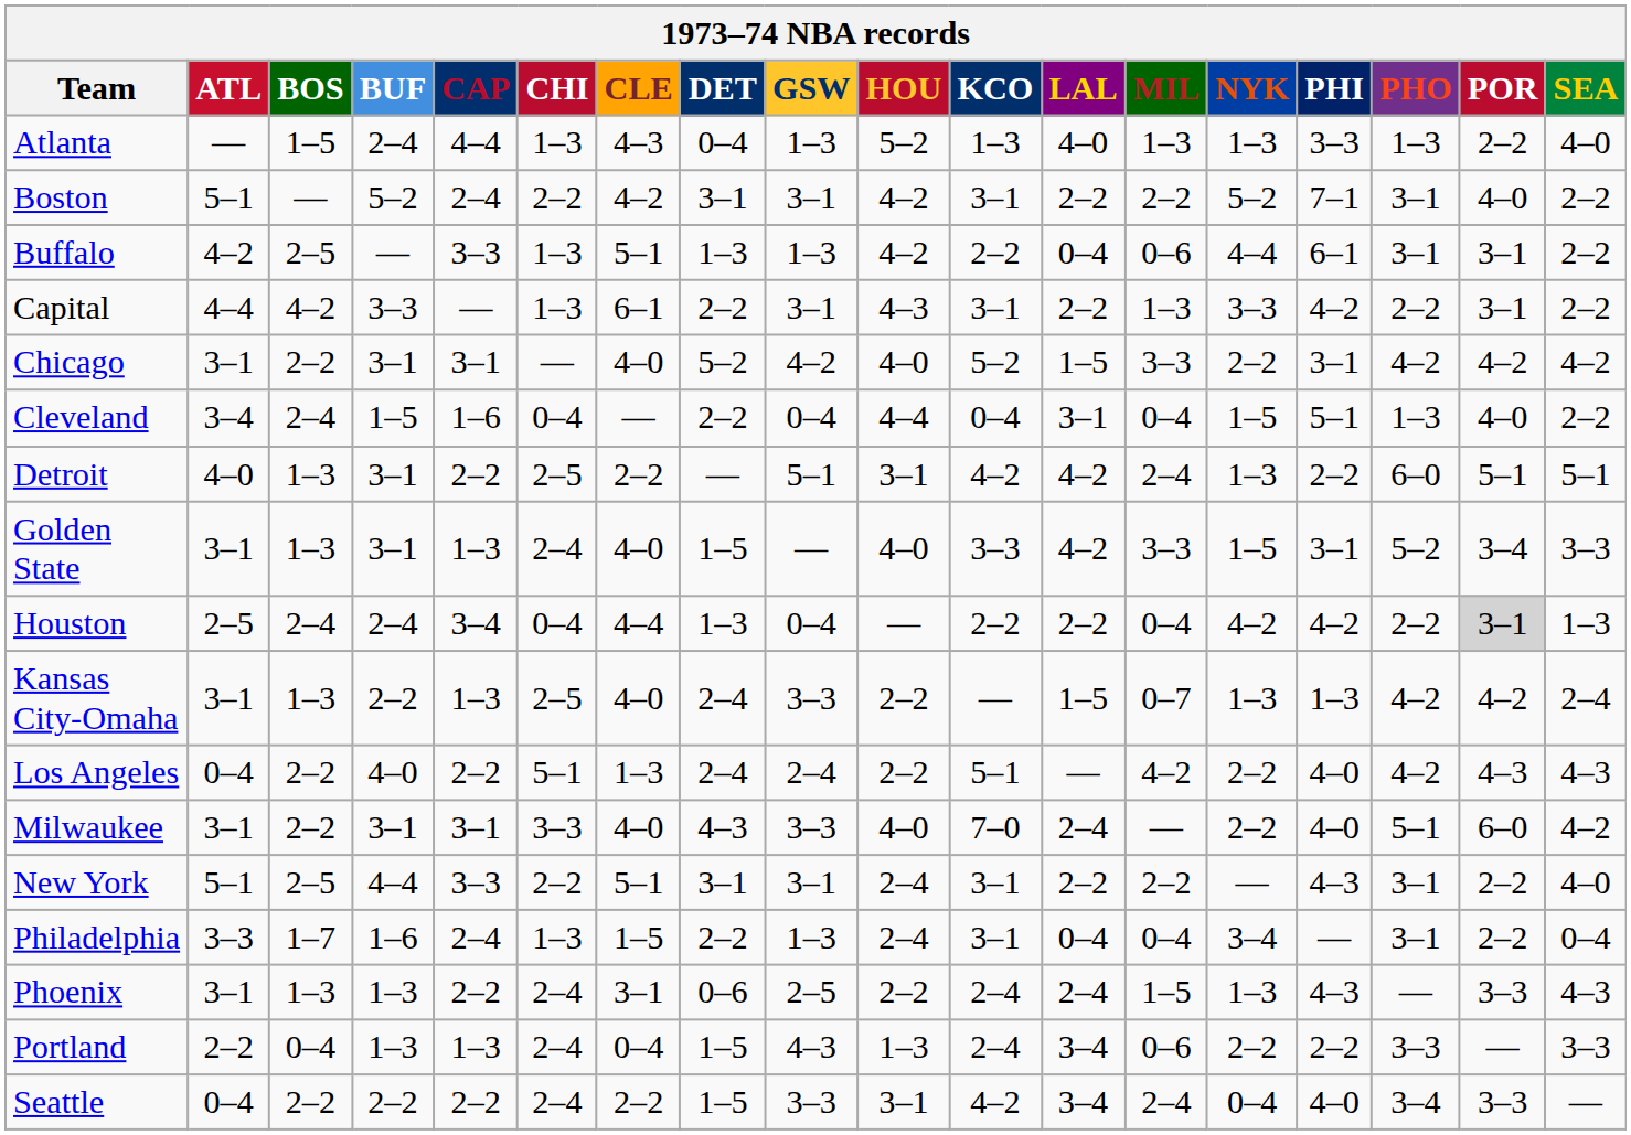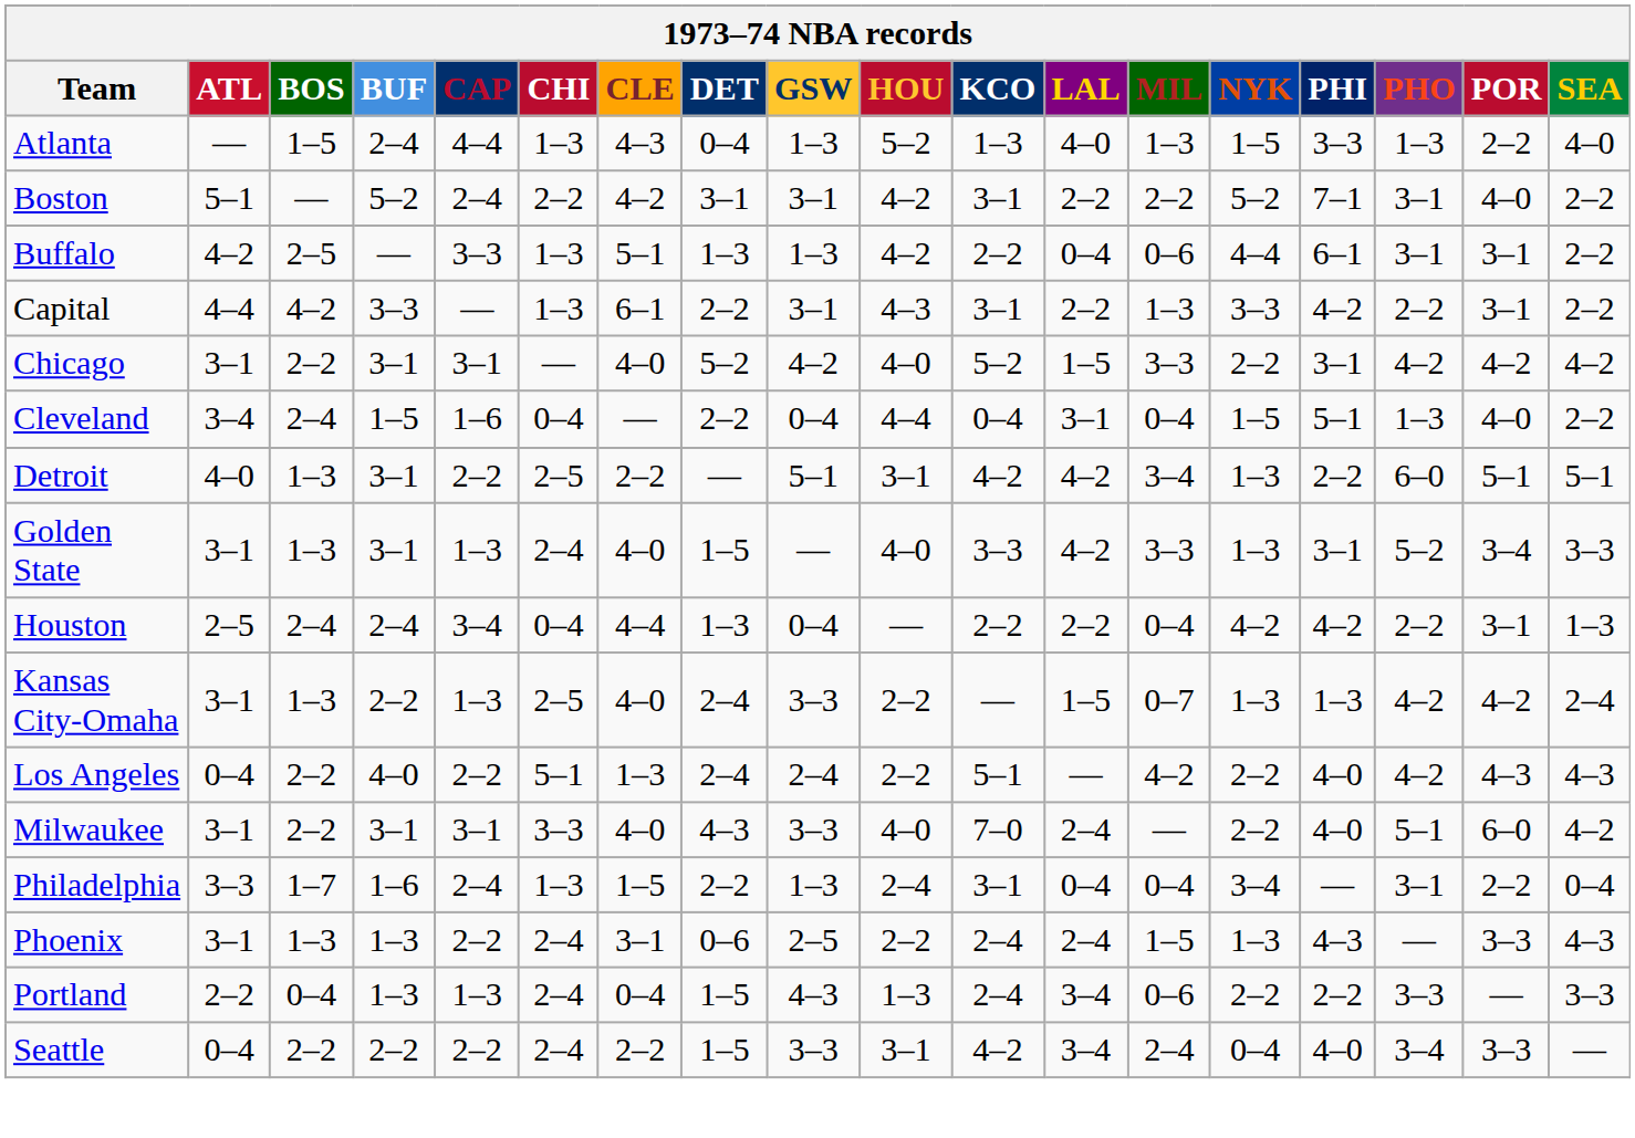 <table class="wikitable" style="font-size:95%; text-align:center;">
 <tr>
 <th colspan=18>1973–74 NBA records</th>
 </tr>
 <tr>
 <th width=100>Team</th>
 <th style="background:#C90F2E;color:#FFFFFF;width=35">ATL</th>
 <th style="background:#006400;color:#FFFFFF;width=35">BOS</th>
 <th style="background:#428FDF;color:#FFFFFF;width=35">BUF</th>
 <th style="background:#012F6D;color:#BA0C2F;width=35">CAP</th>
 <th style="background:#BA0C2F;color:#FFFFFF;width=35">CHI</th>
 <th style="background:#FFA402;color:#77222F;width=35">CLE</th>
 <th style="background:#012F6B;color:#FFFFFF;width=35">DET</th>
 <th style="background:#FFC62C;color:#012F6B;width=35">GSW</th>
 <th style="background:#BA0C2F;color:#FEC72E;width=35">HOU</th>
 <th style="background:#012F6B;color:#FFFFFF;width=35">KCO</th>
 <th style="background:#800080;color:#FFD700;width=35">LAL</th>
 <th style="background:#006400;color:#B22222;width=35">MIL</th>
 <th style="background:#003EA4;color:#E35208;width=35">NYK</th>
 <th style="background:#012268;color:#FFFFFF;width=35">PHI</th>
 <th style="background:#702F8B;color:#FA4417;width=35">PHO</th>
 <th style="background:#BA0C2F;color:#FFFFFF;width=35">POR</th>
 <th style="background:#00843D;color:#FFCD01;width=35">SEA</th>
 </tr>
 <tr>
 <td style="text-align:left;"><a href='#'>Atlanta</a></td>
 <td>—</td>
 <td>1–5</td>
 <td>2–4</td>
 <td>4–4</td>
 <td>1–3</td>
 <td>4–3</td>
 <td>0–4</td>
 <td>1–3</td>
 <td>5–2</td>
 <td>1–3</td>
 <td>4–0</td>
 <td>1–3</td>
-<td>1–3</td>
+<td>1–5</td>
 <td>3–3</td>
 <td>1–3</td>
 <td>2–2</td>
 <td>4–0</td>
 </tr>
 <tr>
 <td style="text-align:left;"><a href='#'>Boston</a></td>
 <td>5–1</td>
 <td>—</td>
 <td>5–2</td>
 <td>2–4</td>
 <td>2–2</td>
 <td>4–2</td>
 <td>3–1</td>
 <td>3–1</td>
 <td>4–2</td>
 <td>3–1</td>
 <td>2–2</td>
 <td>2–2</td>
 <td>5–2</td>
 <td>7–1</td>
 <td>3–1</td>
 <td>4–0</td>
 <td>2–2</td>
 </tr>
 <tr>
 <td style="text-align:left;"><a href='#'>Buffalo</a></td>
 <td>4–2</td>
 <td>2–5</td>
 <td>—</td>
 <td>3–3</td>
 <td>1–3</td>
 <td>5–1</td>
 <td>1–3</td>
 <td>1–3</td>
 <td>4–2</td>
 <td>2–2</td>
 <td>0–4</td>
 <td>0–6</td>
 <td>4–4</td>
 <td>6–1</td>
 <td>3–1</td>
 <td>3–1</td>
 <td>2–2</td>
 </tr>
 <tr>
 <td style="text-align:left;">Capital</td>
 <td>4–4</td>
 <td>4–2</td>
 <td>3–3</td>
 <td>—</td>
 <td>1–3</td>
 <td>6–1</td>
 <td>2–2</td>
 <td>3–1</td>
 <td>4–3</td>
 <td>3–1</td>
 <td>2–2</td>
 <td>1–3</td>
 <td>3–3</td>
 <td>4–2</td>
 <td>2–2</td>
 <td>3–1</td>
 <td>2–2</td>
 </tr>
 <tr>
 <td style="text-align:left;"><a href='#'>Chicago</a></td>
 <td>3–1</td>
 <td>2–2</td>
 <td>3–1</td>
 <td>3–1</td>
 <td>—</td>
 <td>4–0</td>
 <td>5–2</td>
 <td>4–2</td>
 <td>4–0</td>
 <td>5–2</td>
 <td>1–5</td>
 <td>3–3</td>
 <td>2–2</td>
 <td>3–1</td>
 <td>4–2</td>
 <td>4–2</td>
 <td>4–2</td>
 </tr>
 <tr>
 <td style="text-align:left;"><a href='#'>Cleveland</a></td>
 <td>3–4</td>
 <td>2–4</td>
 <td>1–5</td>
 <td>1–6</td>
 <td>0–4</td>
 <td>—</td>
 <td>2–2</td>
 <td>0–4</td>
 <td>4–4</td>
 <td>0–4</td>
 <td>3–1</td>
 <td>0–4</td>
 <td>1–5</td>
 <td>5–1</td>
 <td>1–3</td>
 <td>4–0</td>
 <td>2–2</td>
 </tr>
 <tr>
 <td style="text-align:left;"><a href='#'>Detroit</a></td>
 <td>4–0</td>
 <td>1–3</td>
 <td>3–1</td>
 <td>2–2</td>
 <td>2–5</td>
 <td>2–2</td>
 <td>—</td>
 <td>5–1</td>
 <td>3–1</td>
 <td>4–2</td>
 <td>4–2</td>
-<td>2–4</td>
+<td>3–4</td>
 <td>1–3</td>
 <td>2–2</td>
 <td>6–0</td>
 <td>5–1</td>
 <td>5–1</td>
 </tr>
 <tr>
 <td style="text-align:left;"><a href='#'>Golden State</a></td>
 <td>3–1</td>
 <td>1–3</td>
 <td>3–1</td>
 <td>1–3</td>
 <td>2–4</td>
 <td>4–0</td>
 <td>1–5</td>
 <td>—</td>
 <td>4–0</td>
 <td>3–3</td>
 <td>4–2</td>
 <td>3–3</td>
-<td>1–5</td>
+<td>1–3</td>
 <td>3–1</td>
 <td>5–2</td>
 <td>3–4</td>
 <td>3–3</td>
 </tr>
 <tr>
 <td style="text-align:left;"><a href='#'>Houston</a></td>
 <td>2–5</td>
 <td>2–4</td>
 <td>2–4</td>
 <td>3–4</td>
 <td>0–4</td>
 <td>4–4</td>
 <td>1–3</td>
 <td>0–4</td>
 <td>—</td>
 <td>2–2</td>
 <td>2–2</td>
 <td>0–4</td>
 <td>4–2</td>
 <td>4–2</td>
 <td>2–2</td>
-<td style="background: lightgrey;">3–1</td>
+<td>3–1</td>
 <td>1–3</td>
 </tr>
 <tr>
 <td style="text-align:left;"><a href='#'>Kansas City-Omaha</a></td>
 <td>3–1</td>
 <td>1–3</td>
 <td>2–2</td>
 <td>1–3</td>
 <td>2–5</td>
 <td>4–0</td>
 <td>2–4</td>
 <td>3–3</td>
 <td>2–2</td>
 <td>—</td>
 <td>1–5</td>
 <td>0–7</td>
 <td>1–3</td>
 <td>1–3</td>
 <td>4–2</td>
 <td>4–2</td>
 <td>2–4</td>
 </tr>
 <tr>
 <td style="text-align:left;"><a href='#'>Los Angeles</a></td>
 <td>0–4</td>
 <td>2–2</td>
 <td>4–0</td>
 <td>2–2</td>
 <td>5–1</td>
 <td>1–3</td>
 <td>2–4</td>
 <td>2–4</td>
 <td>2–2</td>
 <td>5–1</td>
 <td>—</td>
 <td>4–2</td>
 <td>2–2</td>
 <td>4–0</td>
 <td>4–2</td>
 <td>4–3</td>
 <td>4–3</td>
 </tr>
 <tr>
 <td style="text-align:left;"><a href='#'>Milwaukee</a></td>
 <td>3–1</td>
 <td>2–2</td>
 <td>3–1</td>
 <td>3–1</td>
 <td>3–3</td>
 <td>4–0</td>
 <td>4–3</td>
 <td>3–3</td>
 <td>4–0</td>
 <td>7–0</td>
 <td>2–4</td>
 <td>—</td>
 <td>2–2</td>
 <td>4–0</td>
 <td>5–1</td>
 <td>6–0</td>
 <td>4–2</td>
-</tr>
-<tr>
-<td style="text-align:left;"><a href='#'>New York</a></td>
-<td>5–1</td>
-<td>2–5</td>
-<td>4–4</td>
-<td>3–3</td>
-<td>2–2</td>
-<td>5–1</td>
-<td>3–1</td>
-<td>3–1</td>
-<td>2–4</td>
-<td>3–1</td>
-<td>2–2</td>
-<td>2–2</td>
-<td>—</td>
-<td>4–3</td>
-<td>3–1</td>
-<td>2–2</td>
-<td>4–0</td>
 </tr>
 <tr>
 <td style="text-align:left;"><a href='#'>Philadelphia</a></td>
 <td>3–3</td>
 <td>1–7</td>
 <td>1–6</td>
 <td>2–4</td>
 <td>1–3</td>
 <td>1–5</td>
 <td>2–2</td>
 <td>1–3</td>
 <td>2–4</td>
 <td>3–1</td>
 <td>0–4</td>
 <td>0–4</td>
 <td>3–4</td>
 <td>—</td>
 <td>3–1</td>
 <td>2–2</td>
 <td>0–4</td>
 </tr>
 <tr>
 <td style="text-align:left;"><a href='#'>Phoenix</a></td>
 <td>3–1</td>
 <td>1–3</td>
 <td>1–3</td>
 <td>2–2</td>
 <td>2–4</td>
 <td>3–1</td>
 <td>0–6</td>
 <td>2–5</td>
 <td>2–2</td>
 <td>2–4</td>
 <td>2–4</td>
 <td>1–5</td>
 <td>1–3</td>
 <td>4–3</td>
 <td>—</td>
 <td>3–3</td>
 <td>4–3</td>
 </tr>
 <tr>
 <td style="text-align:left;"><a href='#'>Portland</a></td>
 <td>2–2</td>
 <td>0–4</td>
 <td>1–3</td>
 <td>1–3</td>
 <td>2–4</td>
 <td>0–4</td>
 <td>1–5</td>
 <td>4–3</td>
 <td>1–3</td>
 <td>2–4</td>
 <td>3–4</td>
 <td>0–6</td>
 <td>2–2</td>
 <td>2–2</td>
 <td>3–3</td>
 <td>—</td>
 <td>3–3</td>
 </tr>
 <tr>
 <td style="text-align:left;"><a href='#'>Seattle</a></td>
 <td>0–4</td>
 <td>2–2</td>
 <td>2–2</td>
 <td>2–2</td>
 <td>2–4</td>
 <td>2–2</td>
 <td>1–5</td>
 <td>3–3</td>
 <td>3–1</td>
 <td>4–2</td>
 <td>3–4</td>
 <td>2–4</td>
 <td>0–4</td>
 <td>4–0</td>
 <td>3–4</td>
 <td>3–3</td>
 <td>—</td>
 </tr>
 </table>
